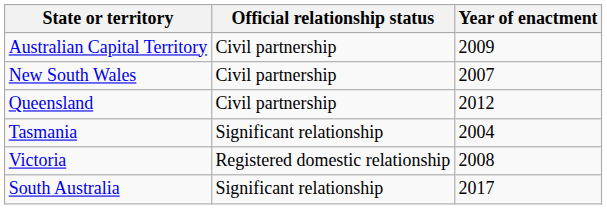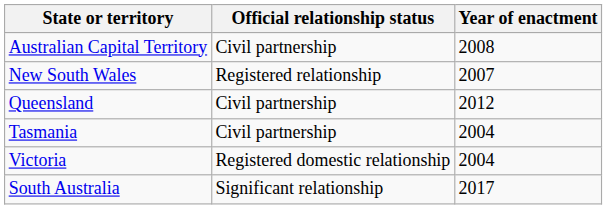 <table class=wikitable>
 <tr>
 <th>State or territory</th>
 <th>Official relationship status</th>
 <th>Year of enactment</th>
 </tr>
 <tr>
 <td><a href='#'>Australian Capital Territory</a></td>
 <td> Civil partnership</td>
-<td>2009</td>
+<td>2008</td>
 </tr>
 <tr>
 <td><a href='#'>New South Wales</a></td>
-<td> Civil partnership</td>
+<td> Registered relationship</td>
 <td>2007</td>
 </tr>
 <tr>
 <td><a href='#'>Queensland</a></td>
 <td> Civil partnership</td>
 <td>2012</td>
 </tr>
 <tr>
 <td><a href='#'>Tasmania</a></td>
-<td> Significant relationship</td>
+<td> Civil partnership</td>
 <td>2004</td>
 </tr>
 <tr>
 <td><a href='#'>Victoria</a></td>
 <td> Registered domestic relationship</td>
-<td>2008</td>
+<td>2004</td>
 </tr>
 <tr>
 <td><a href='#'>South Australia</a></td>
 <td> Significant relationship</td>
 <td>2017</td>
 </tr>
 </table>
